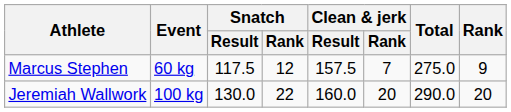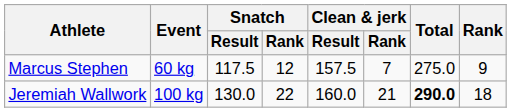 <table class="wikitable" style="font-size:90%">
 <tr>
 <th rowspan="2">Athlete</th>
 <th rowspan="2">Event</th>
 <th colspan="2">Snatch</th>
 <th colspan="2">Clean & jerk</th>
 <th rowspan="2">Total</th>
 <th rowspan="2">Rank</th>
 </tr>
 <tr style="font-size:95%">
 <th>Result</th>
 <th>Rank</th>
 <th>Result</th>
 <th>Rank</th>
 </tr>
 <tr align=center>
 <td align=left><a href='#'>Marcus Stephen</a></td>
 <td align=left><a href='#'>60 kg</a></td>
 <td>117.5</td>
 <td>12</td>
 <td>157.5</td>
 <td>7</td>
 <td>275.0</td>
 <td>9</td>
 </tr>
 <tr align=center>
 <td align=left><a href='#'>Jeremiah Wallwork</a></td>
 <td align=left><a href='#'>100 kg</a></td>
 <td>130.0</td>
 <td>22</td>
 <td>160.0</td>
-<td>20</td>
-<td>290.0</td>
-<td>20</td>
+<td>21</td>
+<td><strong>290.0</strong></td>
+<td>18</td>
 </tr>
 </table>
